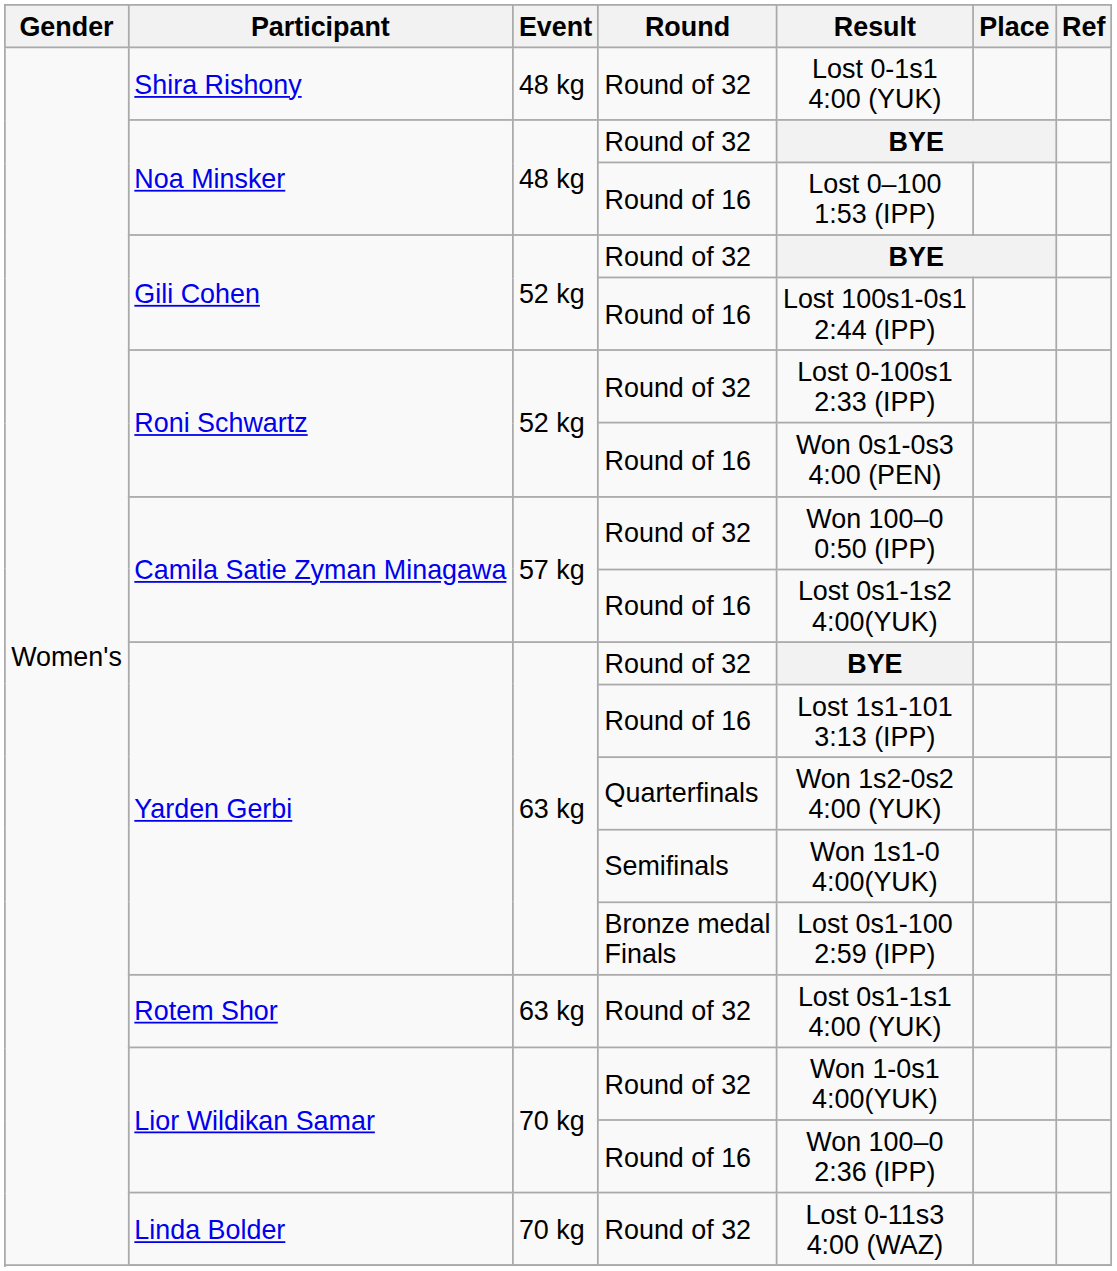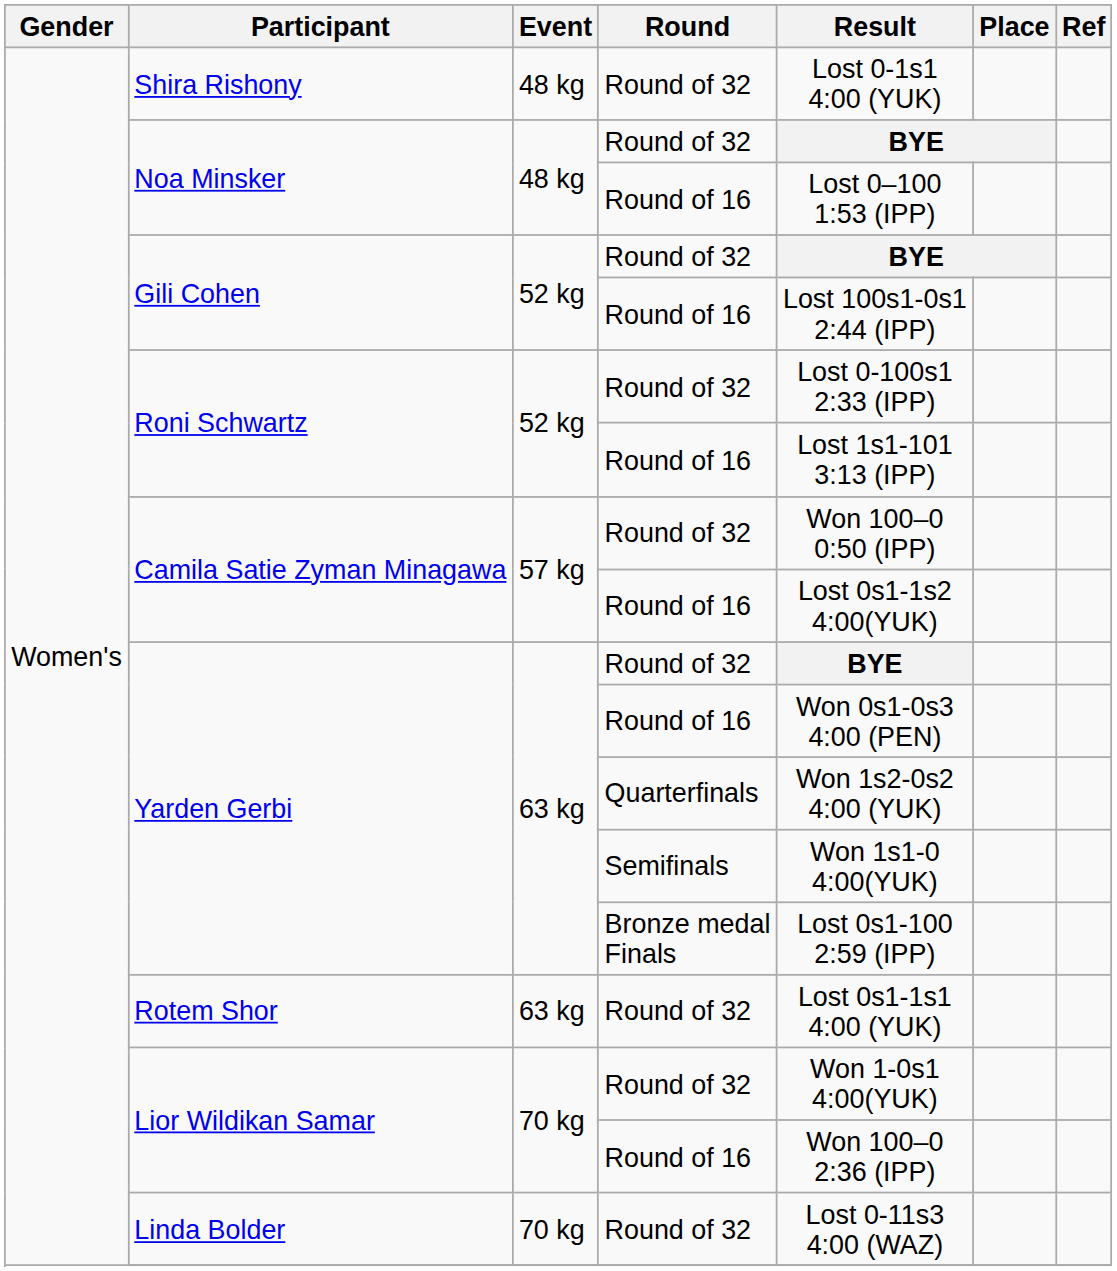 <table class="wikitable" style="font-size: 95%;">
 <tr>
 <th>Gender</th>
 <th>Participant</th>
 <th>Event</th>
 <th>Round</th>
 <th>Result</th>
 <th>Place</th>
 <th>Ref</th>
 </tr>
 <tr>
 <td rowspan="25">Women's</td>
 <td rowspan="1"><a href='#'>Shira Rishony</a></td>
 <td rowspan="1">48 kg</td>
 <td>Round of 32</td>
 <td align=center>Lost 0-1s1<br>4:00 (YUK)</td>
 <td></td>
 <td></td>
 </tr>
 <tr>
 <td rowspan="2"><a href='#'>Noa Minsker</a></td>
 <td rowspan="2">48 kg</td>
 <td>Round of 32</td>
 <th colspan="2" align=center>BYE</th>
 <td></td>
 </tr>
 <tr>
 <td>Round of 16</td>
 <td align=center>Lost 0–100<br>1:53 (IPP)</td>
 <td></td>
 <td></td>
 </tr>
 <tr>
 <td rowspan="2"><a href='#'>Gili Cohen</a></td>
 <td rowspan="2">52 kg</td>
 <td>Round of 32</td>
 <th colspan=2 align=center>BYE</th>
 <td></td>
 </tr>
 <tr>
 <td>Round of 16</td>
 <td align=center>Lost 100s1-0s1<br>2:44 (IPP)</td>
 <td></td>
 <td></td>
 </tr>
 <tr>
 <td rowspan="2"><a href='#'>Roni Schwartz</a></td>
 <td rowspan="2">52 kg</td>
 <td>Round of 32</td>
 <td align=center>Lost 0-100s1<br>2:33 (IPP)</td>
 <td></td>
 <td></td>
 </tr>
 <tr>
 <td>Round of 16</td>
-<td align=center>Won 0s1-0s3<br>4:00 (PEN)</td>
+<td align=center>Lost 1s1-101<br>3:13 (IPP)</td>
 <td></td>
 <td></td>
 </tr>
 <tr>
 <td rowspan="2"><a href='#'>Camila Satie Zyman Minagawa</a></td>
 <td rowspan="2">57 kg</td>
 <td>Round of 32</td>
 <td align=center>Won 100–0<br>0:50 (IPP)</td>
 <td></td>
 <td></td>
 </tr>
 <tr>
 <td>Round of 16</td>
 <td align=center>Lost 0s1-1s2<br>4:00(YUK)</td>
 <td></td>
 <td></td>
 </tr>
 <tr>
 <td rowspan="5"><a href='#'>Yarden Gerbi</a></td>
 <td rowspan="5">63 kg</td>
 <td>Round of 32</td>
 <th>BYE</th>
 <td></td>
 <td></td>
 </tr>
 <tr>
 <td>Round of 16</td>
-<td align=center>Lost 1s1-101<br>3:13 (IPP)</td>
+<td align=center>Won 0s1-0s3<br>4:00 (PEN)</td>
 <td></td>
 <td></td>
 </tr>
 <tr>
 <td>Quarterfinals</td>
 <td align=center>Won 1s2-0s2<br>4:00 (YUK)</td>
 <td></td>
 <td></td>
 </tr>
 <tr>
 <td>Semifinals</td>
 <td align=center>Won 1s1-0<br>4:00(YUK)</td>
 <td></td>
 <td></td>
 </tr>
 <tr>
 <td>Bronze medal<br>Finals</td>
 <td align=center>Lost 0s1-100<br>2:59 (IPP)</td>
 <td></td>
 <td></td>
 </tr>
 <tr>
 <td rowspan="1"><a href='#'>Rotem Shor</a></td>
 <td rowspan="1">63 kg</td>
 <td>Round of 32</td>
 <td align=center>Lost 0s1-1s1<br>4:00 (YUK)</td>
 <td></td>
 <td></td>
 </tr>
 <tr>
 <td rowspan="2"><a href='#'>Lior Wildikan Samar</a></td>
 <td rowspan="2">70 kg</td>
 <td>Round of 32</td>
 <td align=center>Won 1-0s1<br>4:00(YUK)</td>
 <td></td>
 <td></td>
 </tr>
 <tr>
 <td>Round of 16</td>
 <td align=center>Won 100–0<br>2:36 (IPP)</td>
 <td></td>
 <td></td>
 </tr>
 <tr>
 <td rowspan="1"><a href='#'>Linda Bolder</a></td>
 <td rowspan="1">70 kg</td>
 <td>Round of 32</td>
 <td align=center>Lost 0-11s3<br>4:00 (WAZ)</td>
 <td></td>
 <td></td>
 </tr>
 <tr>
 </tr>
 </table>
